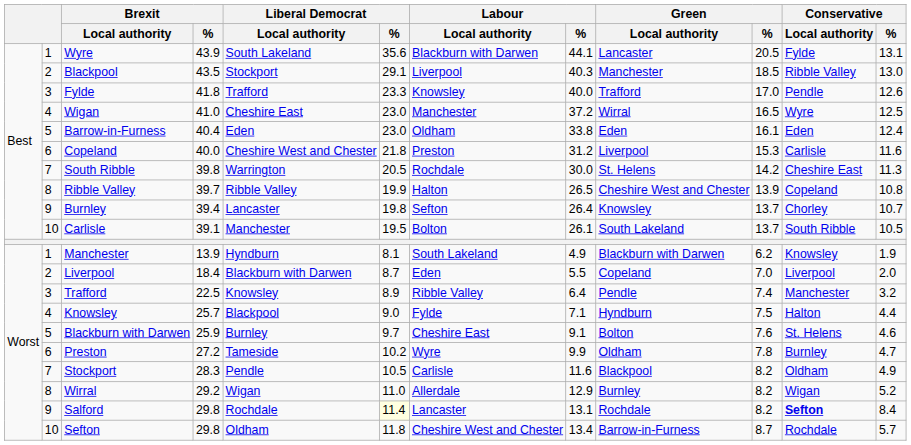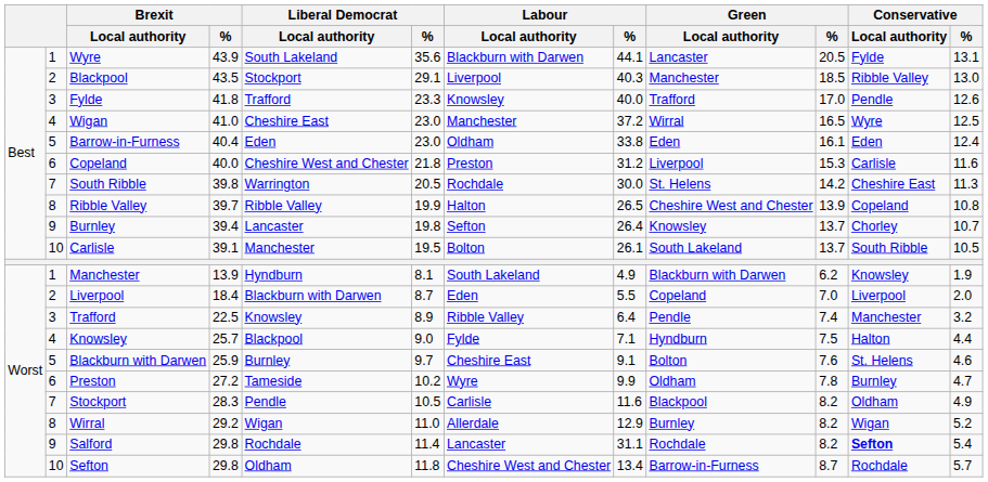 <table class="wikitable">
 <tr>
 <th colspan="2" rowspan="2"></th>
 <th colspan="2">Brexit</th>
 <th colspan="2">Liberal Democrat</th>
 <th colspan="2">Labour</th>
 <th colspan="2">Green</th>
 <th colspan="2">Conservative</th>
 </tr>
 <tr>
 <th style="text-align:center;">Local authority</th>
 <th style="text-align:center;">%</th>
 <th>Local authority</th>
 <th>%</th>
 <th>Local authority</th>
 <th>%</th>
 <th>Local authority</th>
 <th>%</th>
 <th>Local authority</th>
 <th>%</th>
 </tr>
 <tr>
 <td rowspan="10">Best</td>
 <td>1</td>
 <td><a href='#'>Wyre</a></td>
 <td>43.9</td>
 <td><a href='#'>South Lakeland</a></td>
 <td>35.6</td>
 <td><a href='#'>Blackburn with Darwen</a></td>
 <td>44.1</td>
 <td><a href='#'>Lancaster</a></td>
 <td>20.5</td>
 <td><a href='#'>Fylde</a></td>
 <td>13.1</td>
 </tr>
 <tr>
 <td>2</td>
 <td><a href='#'>Blackpool</a></td>
 <td>43.5</td>
 <td><a href='#'>Stockport</a></td>
 <td>29.1</td>
 <td><a href='#'>Liverpool</a></td>
 <td>40.3</td>
 <td><a href='#'>Manchester</a></td>
 <td>18.5</td>
 <td><a href='#'>Ribble Valley</a></td>
 <td>13.0</td>
 </tr>
 <tr>
 <td>3</td>
 <td><a href='#'>Fylde</a></td>
 <td>41.8</td>
 <td><a href='#'>Trafford</a></td>
 <td>23.3</td>
 <td><a href='#'>Knowsley</a></td>
 <td>40.0</td>
 <td><a href='#'>Trafford</a></td>
 <td>17.0</td>
 <td><a href='#'>Pendle</a></td>
 <td>12.6</td>
 </tr>
 <tr>
 <td>4</td>
 <td><a href='#'>Wigan</a></td>
 <td>41.0</td>
 <td><a href='#'>Cheshire East</a></td>
 <td>23.0</td>
 <td><a href='#'>Manchester</a></td>
 <td>37.2</td>
 <td><a href='#'>Wirral</a></td>
 <td>16.5</td>
 <td><a href='#'>Wyre</a></td>
 <td>12.5</td>
 </tr>
 <tr>
 <td>5</td>
 <td><a href='#'>Barrow-in-Furness</a></td>
 <td>40.4</td>
 <td><a href='#'>Eden</a></td>
 <td>23.0</td>
 <td><a href='#'>Oldham</a></td>
 <td>33.8</td>
 <td><a href='#'>Eden</a></td>
 <td>16.1</td>
 <td><a href='#'>Eden</a></td>
 <td>12.4</td>
 </tr>
 <tr>
 <td>6</td>
 <td><a href='#'>Copeland</a></td>
 <td>40.0</td>
 <td><a href='#'>Cheshire West and Chester</a></td>
 <td>21.8</td>
 <td><a href='#'>Preston</a></td>
 <td>31.2</td>
 <td><a href='#'>Liverpool</a></td>
 <td>15.3</td>
 <td><a href='#'>Carlisle</a></td>
 <td>11.6</td>
 </tr>
 <tr>
 <td>7</td>
 <td><a href='#'>South Ribble</a></td>
 <td>39.8</td>
 <td><a href='#'>Warrington</a></td>
 <td>20.5</td>
 <td><a href='#'>Rochdale</a></td>
 <td>30.0</td>
 <td><a href='#'>St. Helens</a></td>
 <td>14.2</td>
 <td><a href='#'>Cheshire East</a></td>
 <td>11.3</td>
 </tr>
 <tr>
 <td>8</td>
 <td><a href='#'>Ribble Valley</a></td>
 <td>39.7</td>
 <td><a href='#'>Ribble Valley</a></td>
 <td>19.9</td>
 <td><a href='#'>Halton</a></td>
 <td>26.5</td>
 <td><a href='#'>Cheshire West and Chester</a></td>
 <td>13.9</td>
 <td><a href='#'>Copeland</a></td>
 <td>10.8</td>
 </tr>
 <tr>
 <td>9</td>
 <td><a href='#'>Burnley</a></td>
 <td>39.4</td>
 <td><a href='#'>Lancaster</a></td>
 <td>19.8</td>
 <td><a href='#'>Sefton</a></td>
 <td>26.4</td>
 <td><a href='#'>Knowsley</a></td>
 <td>13.7</td>
 <td><a href='#'>Chorley</a></td>
 <td>10.7</td>
 </tr>
 <tr>
 <td>10</td>
 <td><a href='#'>Carlisle</a></td>
 <td>39.1</td>
 <td><a href='#'>Manchester</a></td>
 <td>19.5</td>
 <td><a href='#'>Bolton</a></td>
 <td>26.1</td>
 <td><a href='#'>South Lakeland</a></td>
 <td>13.7</td>
 <td><a href='#'>South Ribble</a></td>
 <td>10.5</td>
 </tr>
 <tr>
 <th colspan="14"></th>
 </tr>
 <tr>
 <td rowspan="10">Worst</td>
 <td>1</td>
 <td><a href='#'>Manchester</a></td>
 <td>13.9</td>
 <td><a href='#'>Hyndburn</a></td>
 <td>8.1</td>
 <td><a href='#'>South Lakeland</a></td>
 <td>4.9</td>
 <td><a href='#'>Blackburn with Darwen</a></td>
 <td>6.2</td>
 <td><a href='#'>Knowsley</a></td>
 <td>1.9</td>
 </tr>
 <tr>
 <td>2</td>
 <td><a href='#'>Liverpool</a></td>
 <td>18.4</td>
 <td><a href='#'>Blackburn with Darwen</a></td>
 <td>8.7</td>
 <td><a href='#'>Eden</a></td>
 <td>5.5</td>
 <td><a href='#'>Copeland</a></td>
 <td>7.0</td>
 <td><a href='#'>Liverpool</a></td>
 <td>2.0</td>
 </tr>
 <tr>
 <td>3</td>
 <td><a href='#'>Trafford</a></td>
 <td>22.5</td>
 <td><a href='#'>Knowsley</a></td>
 <td>8.9</td>
 <td><a href='#'>Ribble Valley</a></td>
 <td>6.4</td>
 <td><a href='#'>Pendle</a></td>
 <td>7.4</td>
 <td><a href='#'>Manchester</a></td>
 <td>3.2</td>
 </tr>
 <tr>
 <td>4</td>
 <td><a href='#'>Knowsley</a></td>
 <td>25.7</td>
 <td><a href='#'>Blackpool</a></td>
 <td>9.0</td>
 <td><a href='#'>Fylde</a></td>
 <td>7.1</td>
 <td><a href='#'>Hyndburn</a></td>
 <td>7.5</td>
 <td><a href='#'>Halton</a></td>
 <td>4.4</td>
 </tr>
 <tr>
 <td>5</td>
 <td><a href='#'>Blackburn with Darwen</a></td>
 <td>25.9</td>
 <td><a href='#'>Burnley</a></td>
 <td>9.7</td>
 <td><a href='#'>Cheshire East</a></td>
 <td>9.1</td>
 <td><a href='#'>Bolton</a></td>
 <td>7.6</td>
 <td><a href='#'>St. Helens</a></td>
 <td>4.6</td>
 </tr>
 <tr>
 <td>6</td>
 <td><a href='#'>Preston</a></td>
 <td>27.2</td>
 <td><a href='#'>Tameside</a></td>
 <td>10.2</td>
 <td><a href='#'>Wyre</a></td>
 <td>9.9</td>
 <td><a href='#'>Oldham</a></td>
 <td>7.8</td>
 <td><a href='#'>Burnley</a></td>
 <td>4.7</td>
 </tr>
 <tr>
 <td>7</td>
 <td><a href='#'>Stockport</a></td>
 <td>28.3</td>
 <td><a href='#'>Pendle</a></td>
 <td>10.5</td>
 <td><a href='#'>Carlisle</a></td>
 <td>11.6</td>
 <td><a href='#'>Blackpool</a></td>
 <td>8.2</td>
 <td><a href='#'>Oldham</a></td>
 <td>4.9</td>
 </tr>
 <tr>
 <td>8</td>
 <td><a href='#'>Wirral</a></td>
 <td>29.2</td>
 <td><a href='#'>Wigan</a></td>
 <td>11.0</td>
 <td><a href='#'>Allerdale</a></td>
 <td>12.9</td>
 <td><a href='#'>Burnley</a></td>
 <td>8.2</td>
 <td><a href='#'>Wigan</a></td>
 <td>5.2</td>
 </tr>
 <tr>
 <td>9</td>
 <td><a href='#'>Salford</a></td>
 <td>29.8</td>
 <td><a href='#'>Rochdale</a></td>
-<td style="background: lightyellow;">11.4</td>
+<td>11.4</td>
 <td><a href='#'>Lancaster</a></td>
-<td>13.1</td>
+<td>31.1</td>
 <td><a href='#'>Rochdale</a></td>
 <td>8.2</td>
 <td><strong><a href='#'>Sefton</a></strong></td>
-<td>8.4</td>
+<td>5.4</td>
 </tr>
 <tr>
 <td>10</td>
 <td><a href='#'>Sefton</a></td>
 <td>29.8</td>
 <td><a href='#'>Oldham</a></td>
 <td>11.8</td>
 <td><a href='#'>Cheshire West and Chester</a></td>
 <td>13.4</td>
 <td><a href='#'>Barrow-in-Furness</a></td>
 <td>8.7</td>
 <td><a href='#'>Rochdale</a></td>
 <td>5.7</td>
 </tr>
 </table>
